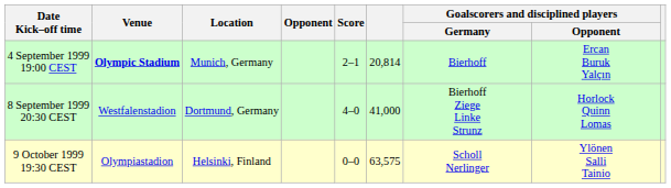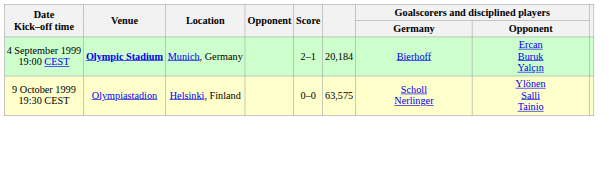 <table class="wikitable" Style="text-align: center">
 <tr>
 <th rowspan="2">Date<br>Kick–off time</th>
 <th rowspan="2">Venue</th>
 <th rowspan="2">Location</th>
 <th rowspan="2">Opponent</th>
 <th rowspan="2">Score<br></th>
 <th rowspan="2"></th>
 <th colspan="2">Goalscorers and disciplined players</th>
 <th rowspan="2"></th>
 </tr>
 <tr>
 <th style="width:175px">Germany</th>
 <th style="width:175px">Opponent</th>
 </tr>
 <tr style="background:#cfc">
 <td>4 September 1999<br>19:00 <a href='#'>CEST</a></td>
 <td><strong><a href='#'>Olympic Stadium</a></strong></td>
 <td><a href='#'>Munich</a>, Germany</td>
 <td></td>
 <td>2–1</td>
-<td>20,814</td>
+<td>20,184</td>
 <td><a href='#'>Bierhoff</a> </td>
 <td><a href='#'>Ercan</a> <br><a href='#'>Buruk</a> <br><a href='#'>Yalçın</a> </td>
-<td></td>
-</tr>
-<tr style="background:#cfc">
-<td>8 September 1999<br>20:30 CEST</td>
-<td><a href='#'>Westfalenstadion</a></td>
-<td><a href='#'>Dortmund</a>, Germany</td>
-<td></td>
-<td>4–0</td>
-<td>41,000</td>
-<td>Bierhoff <br><a href='#'>Ziege</a> <br><a href='#'>Linke</a> <br><a href='#'>Strunz</a> </td>
-<td><a href='#'>Horlock</a> <br><a href='#'>Quinn</a> <br><a href='#'>Lomas</a> </td>
 <td></td>
 </tr>
 <tr style="background:#ffc">
 <td>9 October 1999<br>19:30 CEST</td>
 <td><a href='#'>Olympiastadion</a></td>
 <td><a href='#'>Helsinki</a>, Finland</td>
 <td></td>
 <td>0–0</td>
 <td>63,575</td>
 <td><a href='#'>Scholl</a> <br><a href='#'>Nerlinger</a> </td>
 <td><a href='#'>Ylönen</a> <br><a href='#'>Salli</a> <br><a href='#'>Tainio</a> </td>
 <td></td>
 </tr>
 </table>
